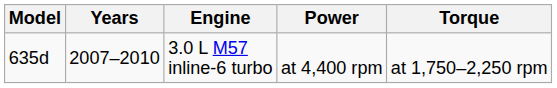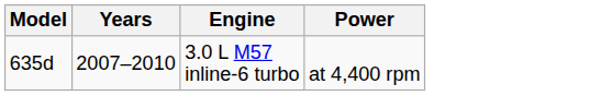 <table class="wikitable sortable">
 <tr>
 <th>Model</th>
 <th>Years</th>
 <th>Engine</th>
 <th>Power</th>
-<th>Torque</th>
 </tr>
 <tr>
 <td>635d</td>
 <td>2007–2010</td>
 <td>3.0 L <a href='#'>M57</a> <br> inline-6 turbo</td>
 <td> <br> at 4,400 rpm</td>
-<td> <br> at 1,750–2,250 rpm</td>
 </tr>
 </table>
